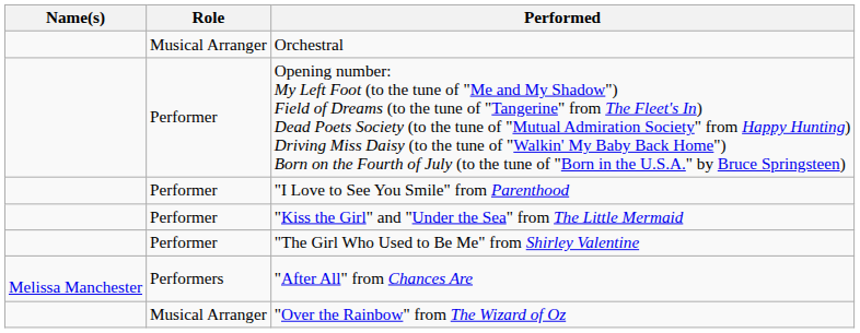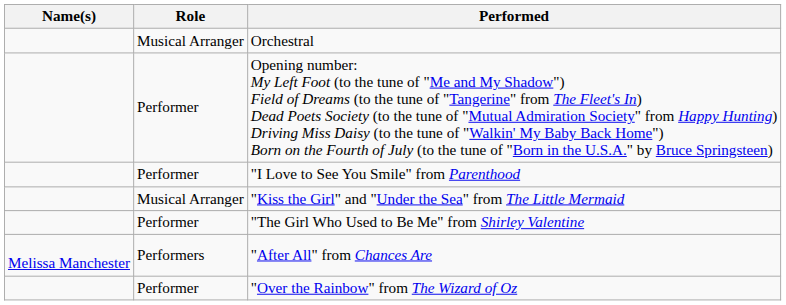 <table class="wikitable sortable">
 <tr>
 <th>Name(s)</th>
 <th>Role</th>
 <th>Performed</th>
 </tr>
 <tr>
 <td></td>
 <td>Musical Arranger</td>
 <td>Orchestral</td>
 </tr>
 <tr>
 <td></td>
 <td>Performer</td>
 <td>Opening number: <br><em>My Left Foot</em> (to the tune of "<a href='#'>Me and My Shadow</a>")<br><em>Field of Dreams</em> (to the tune of "<a href='#'>Tangerine</a>" from <em><a href='#'>The Fleet's In</a></em>)<br><em>Dead Poets Society</em> (to the tune of "<a href='#'>Mutual Admiration Society</a>" from <em><a href='#'>Happy Hunting</a></em>)<br><em>Driving Miss Daisy</em> (to the tune of "<a href='#'>Walkin' My Baby Back Home</a>")<br><em>Born on the Fourth of July</em> (to the tune of "<a href='#'>Born in the U.S.A.</a>" by <a href='#'>Bruce Springsteen</a>)</td>
 </tr>
 <tr>
 <td></td>
 <td>Performer</td>
 <td>"I Love to See You Smile" from <em><a href='#'>Parenthood</a></em></td>
 </tr>
 <tr>
 <td></td>
-<td>Performer</td>
+<td>Musical Arranger</td>
 <td>"<a href='#'>Kiss the Girl</a>" and "<a href='#'>Under the Sea</a>" from <em><a href='#'>The Little Mermaid</a></em></td>
 </tr>
 <tr>
 <td></td>
 <td>Performer</td>
 <td>"The Girl Who Used to Be Me" from <em><a href='#'>Shirley Valentine</a></em></td>
 </tr>
 <tr>
 <td><br><a href='#'>Melissa Manchester</a></td>
 <td>Performers</td>
 <td>"<a href='#'>After All</a>" from <em><a href='#'>Chances Are</a></em></td>
 </tr>
 <tr>
 <td></td>
-<td>Musical Arranger</td>
+<td>Performer</td>
 <td>"<a href='#'>Over the Rainbow</a>" from <em><a href='#'>The Wizard of Oz</a></em></td>
 </tr>
 </table>
